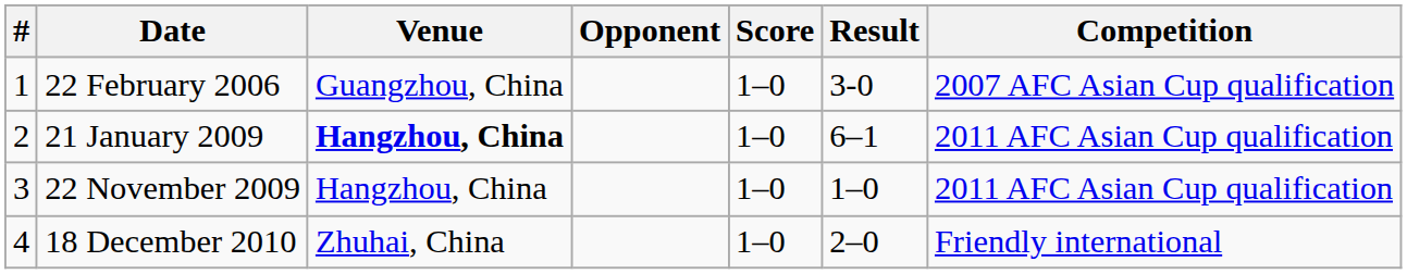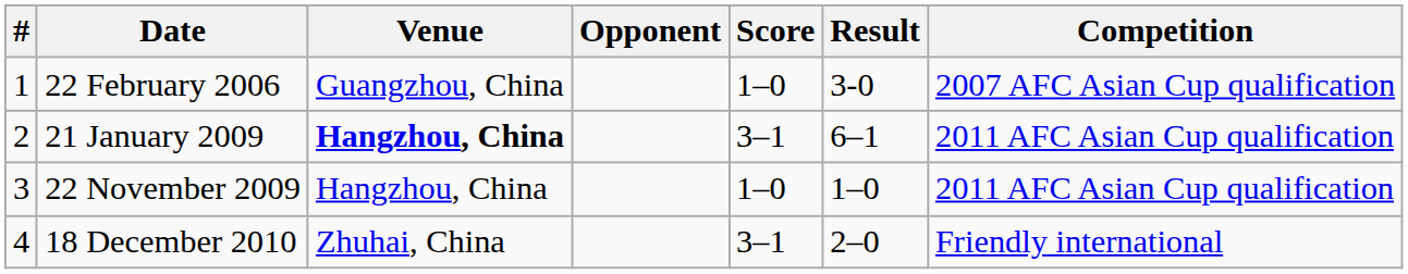 <table class="wikitable">
 <tr>
 <th>#</th>
 <th>Date</th>
 <th>Venue</th>
 <th>Opponent</th>
 <th>Score</th>
 <th>Result</th>
 <th>Competition</th>
 </tr>
 <tr>
 <td>1</td>
 <td>22 February 2006</td>
 <td><a href='#'>Guangzhou</a>, China</td>
 <td></td>
 <td>1–0</td>
 <td>3-0</td>
 <td><a href='#'>2007 AFC Asian Cup qualification</a></td>
 </tr>
 <tr>
 <td>2</td>
 <td>21 January 2009</td>
 <td><strong><a href='#'>Hangzhou</a>, China</strong></td>
 <td></td>
-<td>1–0</td>
+<td>3–1</td>
 <td>6–1</td>
 <td><a href='#'>2011 AFC Asian Cup qualification</a></td>
 </tr>
 <tr>
 <td>3</td>
 <td>22 November 2009</td>
 <td><a href='#'>Hangzhou</a>, China</td>
 <td></td>
 <td>1–0</td>
 <td>1–0</td>
 <td><a href='#'>2011 AFC Asian Cup qualification</a></td>
 </tr>
 <tr>
 <td>4</td>
 <td>18 December 2010</td>
 <td><a href='#'>Zhuhai</a>, China</td>
 <td></td>
-<td>1–0</td>
+<td>3–1</td>
 <td>2–0</td>
 <td><a href='#'>Friendly international</a></td>
 </tr>
 </table>
